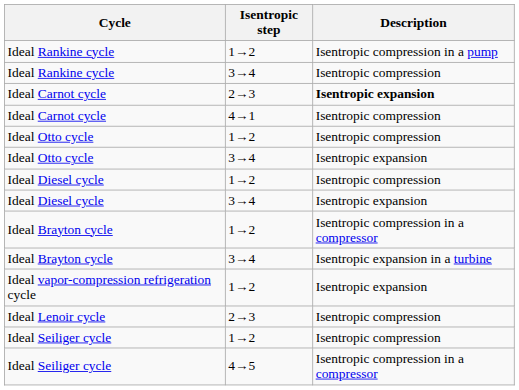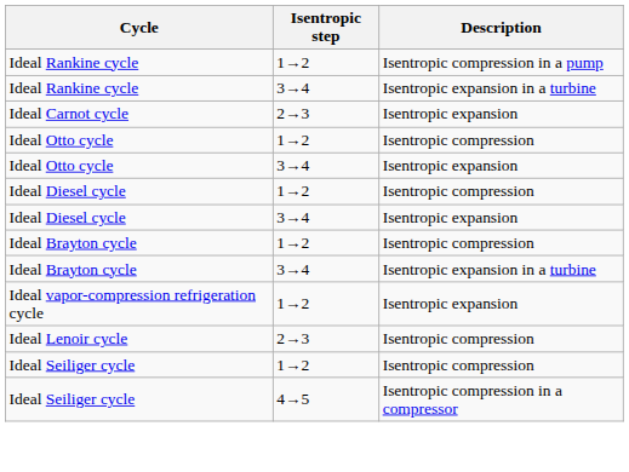 <table class="wikitable">
 <tr>
 <th>Cycle</th>
 <th>Isentropic step</th>
 <th>Description</th>
 </tr>
 <tr>
 <td>Ideal <a href='#'>Rankine cycle</a></td>
 <td>1→2</td>
 <td>Isentropic compression in a <a href='#'>pump</a></td>
 </tr>
 <tr>
 <td>Ideal <a href='#'>Rankine cycle</a></td>
 <td>3→4</td>
-<td>Isentropic compression</td>
+<td>Isentropic expansion in a <a href='#'>turbine</a></td>
 </tr>
 <tr>
 <td>Ideal <a href='#'>Carnot cycle</a></td>
 <td>2→3</td>
-<td><strong>Isentropic expansion</strong></td>
-</tr>
-<tr>
-<td>Ideal <a href='#'>Carnot cycle</a></td>
-<td>4→1</td>
-<td>Isentropic compression</td>
+<td>Isentropic expansion</td>
 </tr>
 <tr>
 <td>Ideal <a href='#'>Otto cycle</a></td>
 <td>1→2</td>
 <td>Isentropic compression</td>
 </tr>
 <tr>
 <td>Ideal <a href='#'>Otto cycle</a></td>
 <td>3→4</td>
 <td>Isentropic expansion</td>
 </tr>
 <tr>
 <td>Ideal <a href='#'>Diesel cycle</a></td>
 <td>1→2</td>
 <td>Isentropic compression</td>
 </tr>
 <tr>
 <td>Ideal <a href='#'>Diesel cycle</a></td>
 <td>3→4</td>
 <td>Isentropic expansion</td>
 </tr>
 <tr>
 <td>Ideal <a href='#'>Brayton cycle</a></td>
 <td>1→2</td>
-<td>Isentropic compression in a <a href='#'>compressor</a></td>
+<td>Isentropic compression</td>
 </tr>
 <tr>
 <td>Ideal <a href='#'>Brayton cycle</a></td>
 <td>3→4</td>
 <td>Isentropic expansion in a <a href='#'>turbine</a></td>
 </tr>
 <tr>
 <td>Ideal <a href='#'>vapor-compression refrigeration</a> cycle</td>
 <td>1→2</td>
 <td>Isentropic expansion</td>
 </tr>
 <tr>
 <td>Ideal <a href='#'>Lenoir cycle</a></td>
 <td>2→3</td>
 <td>Isentropic compression</td>
 </tr>
 <tr>
 <td>Ideal <a href='#'>Seiliger cycle</a></td>
 <td>1→2</td>
 <td>Isentropic compression</td>
 </tr>
 <tr>
 <td>Ideal <a href='#'>Seiliger cycle</a></td>
 <td>4→5</td>
 <td>Isentropic compression in a <a href='#'>compressor</a></td>
 </tr>
 </table>
